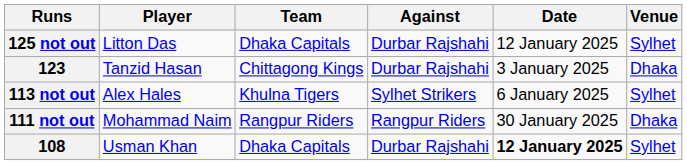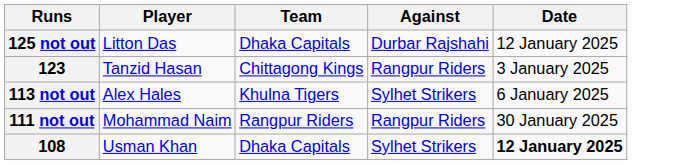 <table class="wikitable " style="text-align:left;">
 <tr>
 <th>Runs</th>
 <th>Player</th>
 <th>Team</th>
 <th>Against</th>
 <th>Date</th>
-<th>Venue</th>
 </tr>
 <tr>
 <th>125 <a href='#'>not out</a></th>
 <td><a href='#'>Litton Das</a></td>
 <td><a href='#'>Dhaka Capitals</a></td>
 <td><a href='#'>Durbar Rajshahi</a></td>
 <td>12 January 2025</td>
-<td><a href='#'>Sylhet</a></td>
 </tr>
 <tr>
 <th>123</th>
 <td><a href='#'>Tanzid Hasan</a></td>
 <td><a href='#'>Chittagong Kings</a></td>
-<td><a href='#'>Durbar Rajshahi</a></td>
+<td><a href='#'>Rangpur Riders</a></td>
 <td>3 January 2025</td>
-<td><a href='#'>Dhaka</a></td>
 </tr>
 <tr>
 <th>113 <a href='#'>not out</a></th>
 <td><a href='#'>Alex Hales</a></td>
 <td><a href='#'>Khulna Tigers</a></td>
 <td><a href='#'>Sylhet Strikers</a></td>
 <td>6 January 2025</td>
-<td><a href='#'>Sylhet</a></td>
 </tr>
 <tr>
 <th>111 <a href='#'>not out</a></th>
 <td><a href='#'>Mohammad Naim</a></td>
 <td><a href='#'>Rangpur Riders</a></td>
 <td><a href='#'>Rangpur Riders</a></td>
 <td>30 January 2025</td>
-<td><a href='#'>Dhaka</a></td>
 </tr>
 <tr>
 <th>108</th>
 <td><a href='#'>Usman Khan</a></td>
 <td><a href='#'>Dhaka Capitals</a></td>
-<td><a href='#'>Durbar Rajshahi</a></td>
+<td><a href='#'>Sylhet Strikers</a></td>
 <td><strong>12 January 2025</strong></td>
-<td><a href='#'>Sylhet</a></td>
 </tr>
 </table>
